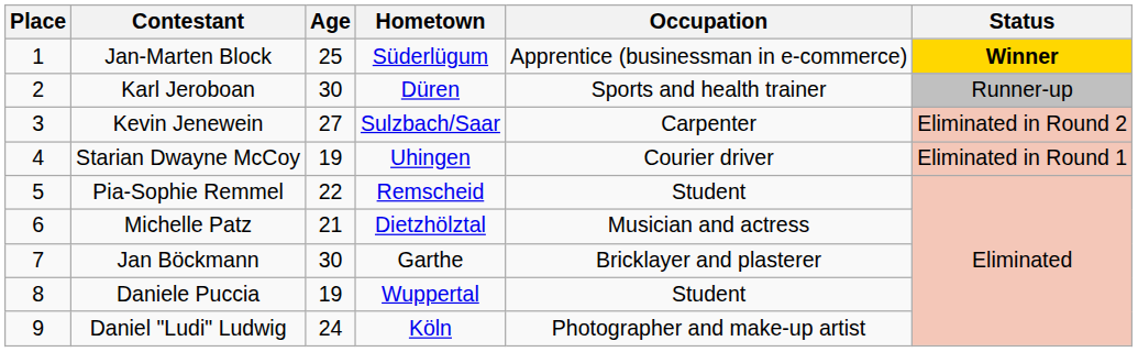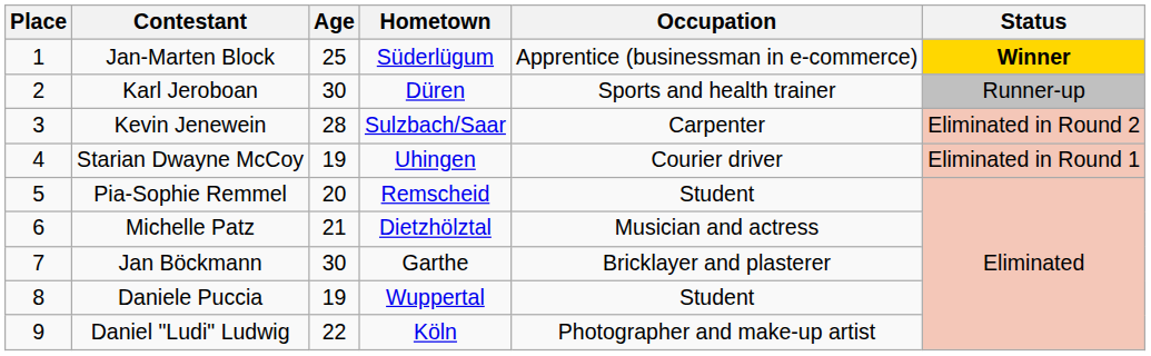 <table class="wikitable center" style="text-align:center;">
 <tr>
 <th>Place</th>
 <th>Contestant</th>
 <th>Age</th>
 <th>Hometown</th>
 <th>Occupation</th>
 <th>Status</th>
 </tr>
 <tr>
 <td>1</td>
 <td>Jan-Marten Block</td>
 <td>25</td>
 <td><a href='#'>Süderlügum</a></td>
 <td>Apprentice (businessman in e-commerce)</td>
 <td bgcolor="gold"><strong>Winner</strong></td>
 </tr>
 <tr>
 <td>2</td>
 <td>Karl Jeroboan</td>
 <td>30</td>
 <td><a href='#'>Düren</a></td>
 <td>Sports and health trainer</td>
 <td bgcolor="silver">Runner-up</td>
 </tr>
 <tr>
 <td>3</td>
 <td>Kevin Jenewein</td>
-<td>27</td>
+<td>28</td>
 <td><a href='#'>Sulzbach/Saar</a></td>
 <td>Carpenter</td>
 <td bgcolor="#F4C7B8">Eliminated in Round 2<br></td>
 </tr>
 <tr>
 <td>4</td>
 <td>Starian Dwayne McCoy</td>
 <td>19</td>
 <td><a href='#'>Uhingen</a></td>
 <td>Courier driver</td>
 <td bgcolor="#F4C7B8">Eliminated in Round 1<br></td>
 </tr>
 <tr>
 <td>5</td>
 <td>Pia-Sophie Remmel</td>
-<td>22</td>
+<td>20</td>
 <td><a href='#'>Remscheid</a></td>
 <td>Student</td>
 <td bgcolor="#F4C7B8" rowspan=5>Eliminated<br></td>
 </tr>
 <tr>
 <td>6</td>
 <td>Michelle Patz</td>
 <td>21</td>
 <td><a href='#'>Dietzhölztal</a></td>
 <td>Musician and actress</td>
 </tr>
 <tr>
 <td>7</td>
 <td>Jan Böckmann</td>
 <td>30</td>
 <td>Garthe</td>
 <td>Bricklayer and plasterer</td>
 </tr>
 <tr>
 <td>8</td>
 <td>Daniele Puccia</td>
 <td>19</td>
 <td><a href='#'>Wuppertal</a></td>
 <td>Student</td>
 </tr>
 <tr>
 <td>9</td>
 <td>Daniel "Ludi" Ludwig</td>
-<td>24</td>
+<td>22</td>
 <td><a href='#'>Köln</a></td>
 <td>Photographer and make-up artist</td>
 </tr>
 </table>
